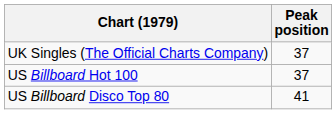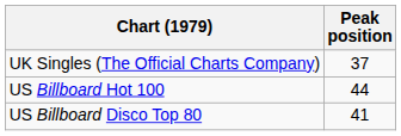 <table class="wikitable sortable">
 <tr>
 <th>Chart (1979)</th>
 <th>Peak<br>position</th>
 </tr>
 <tr>
 <td>UK Singles (<a href='#'>The Official Charts Company</a>)</td>
 <td align="center">37</td>
 </tr>
 <tr>
 <td align="left">US <a href='#'><em>Billboard</em> Hot 100</a></td>
-<td align="center">37</td>
+<td align="center">44</td>
 </tr>
 <tr>
 <td align="left">US <em>Billboard</em> <a href='#'>Disco Top 80</a></td>
 <td style="text-align:center;">41</td>
 </tr>
 </table>
